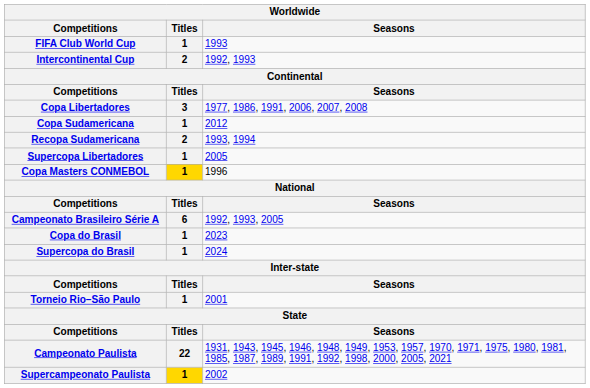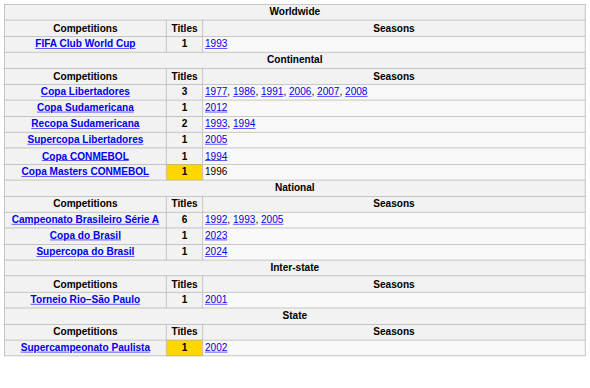 <table class="wikitable sortable”">
 <tr |->
 <th colspan="3”">Worldwide</th>
 </tr>
 <tr>
 <th style="width:250px">Competitions</th>
 <th style="width:50px">Titles</th>
 <th style="width:600px">Seasons</th>
 </tr>
 <tr>
 <th><a href='#'>FIFA Club World Cup</a></th>
 <th rowspan="1">1</th>
 <td rowspan="1"><a href='#'>1993</a></td>
-</tr>
-<tr>
-<th><a href='#'>Intercontinental Cup</a></th>
-<th rowspan="1">2</th>
-<td rowspan="1"><a href='#'>1992</a>, <a href='#'>1993</a></td>
 </tr>
 <tr>
 <th colspan="3">Continental</th>
 </tr>
 <tr>
 <th style="width:250px">Competitions</th>
 <th style="width:50px">Titles</th>
 <th style="width:600px">Seasons</th>
 </tr>
 <tr>
 <th rowspan="1"><a href='#'>Copa Libertadores</a></th>
 <th rowspan="1">3</th>
 <td rowspan="1"><a href='#'>1977</a>, <a href='#'>1986</a>, <a href='#'>1991</a>, <a href='#'>2006</a>, <a href='#'>2007</a>, <a href='#'>2008</a></td>
 </tr>
 <tr>
 <th rowspan="1"><a href='#'>Copa Sudamericana</a></th>
 <th rowspan="1">1</th>
 <td rowspan="1"><a href='#'>2012</a></td>
 </tr>
 <tr>
 <th rowspan="1"><a href='#'>Recopa Sudamericana</a></th>
 <th rowspan="1">2</th>
 <td rowspan="1"><a href='#'>1993</a>, <a href='#'>1994</a></td>
 </tr>
 <tr>
 <th rowspan="1"><a href='#'>Supercopa Libertadores</a></th>
 <th rowspan="1">1</th>
 <td rowspan="1"><a href='#'>2005</a></td>
+</tr>
+<tr>
+<th rowspan="1"><a href='#'>Copa CONMEBOL</a></th>
+<th rowspan="1">1</th>
+<td rowspan="1"><a href='#'>1994</a></td>
 </tr>
 <tr>
 <th rowspan="1"><a href='#'>Copa Masters CONMEBOL</a></th>
 <td bgcolor="gold" style="text-align:center"><strong>1</strong></td>
 <td>1996</td>
 </tr>
 <tr>
 <th colspan="3">National</th>
 </tr>
 <tr>
 <th style="width:250px">Competitions</th>
 <th style="width:50px">Titles</th>
 <th style="width:600px">Seasons</th>
 </tr>
 <tr>
 <th rowspan="1"><a href='#'>Campeonato Brasileiro Série A</a></th>
 <th rowspan="1">6</th>
 <td rowspan="1"><a href='#'>1992</a>, <a href='#'>1993</a>, <a href='#'>2005</a></td>
 </tr>
 <tr>
 <th rowspan="1"><a href='#'>Copa do Brasil</a></th>
 <th rowspan="1">1</th>
 <td><a href='#'>2023</a></td>
 </tr>
 <tr>
 <th><a href='#'>Supercopa do Brasil</a></th>
 <th rowspan="1">1</th>
 <td><a href='#'>2024</a></td>
 </tr>
 <tr>
 <th colspan="3">Inter-state</th>
 </tr>
 <tr>
 <th style="width:250px">Competitions</th>
 <th style="width:50px">Titles</th>
 <th style="width:600px">Seasons</th>
 </tr>
 <tr>
 <th rowspan="1"><a href='#'>Torneio Rio–São Paulo</a></th>
 <th rowspan="1">1</th>
 <td rowspan="1"><a href='#'>2001</a></td>
 </tr>
 <tr>
 <th colspan="3">State</th>
 </tr>
 <tr>
 <th style="width:250px">Competitions</th>
 <th style="width:50px">Titles</th>
 <th style="width:600px">Seasons</th>
 </tr>
 <tr>
-<th rowspan="1"><a href='#'>Campeonato Paulista</a></th>
-<th rowspan="1">22</th>
-<td rowspan="1"><a href='#'>1931</a>, <a href='#'>1943</a>, <a href='#'>1945</a>, <a href='#'>1946</a>, <a href='#'>1948</a>, <a href='#'>1949</a>, <a href='#'>1953</a>, <a href='#'>1957</a>, <a href='#'>1970</a>, <a href='#'>1971</a>, <a href='#'>1975</a>, <a href='#'>1980</a>, <a href='#'>1981</a>, <a href='#'>1985</a>, <a href='#'>1987</a>, <a href='#'>1989</a>, <a href='#'>1991</a>, <a href='#'>1992</a>, <a href='#'>1998</a>, <a href='#'>2000</a>, <a href='#'>2005</a>, <a href='#'>2021</a></td>
-</tr>
-<tr>
 <th rowspan="1"><a href='#'>Supercampeonato Paulista</a></th>
 <td bgcolor="gold" style="text-align:center"><strong>1</strong></td>
 <td rowspan="1"><a href='#'>2002</a></td>
 </tr>
 </table>
